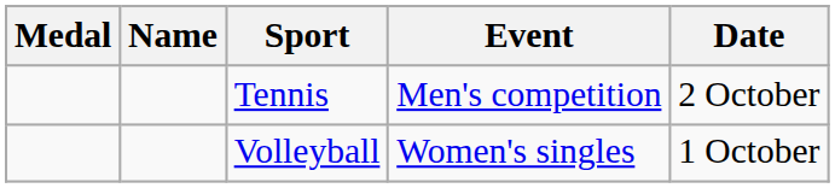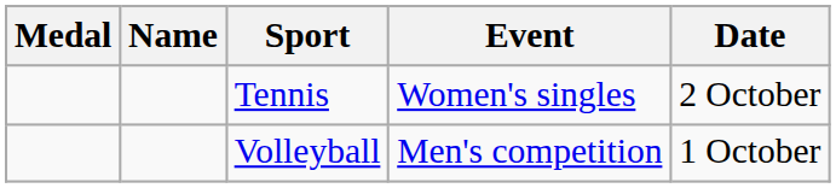 <table class="wikitable sortable" style="font-size:90%">
 <tr>
 <th>Medal</th>
 <th>Name</th>
 <th>Sport</th>
 <th>Event</th>
 <th>Date</th>
 </tr>
 <tr>
 <td></td>
 <td></td>
 <td><a href='#'>Tennis</a></td>
-<td><a href='#'>Men's competition</a></td>
+<td><a href='#'>Women's singles</a></td>
 <td>2 October</td>
 </tr>
 <tr>
 <td></td>
 <td><br></td>
 <td><a href='#'>Volleyball</a></td>
-<td><a href='#'>Women's singles</a></td>
+<td><a href='#'>Men's competition</a></td>
 <td>1 October</td>
 </tr>
 </table>
